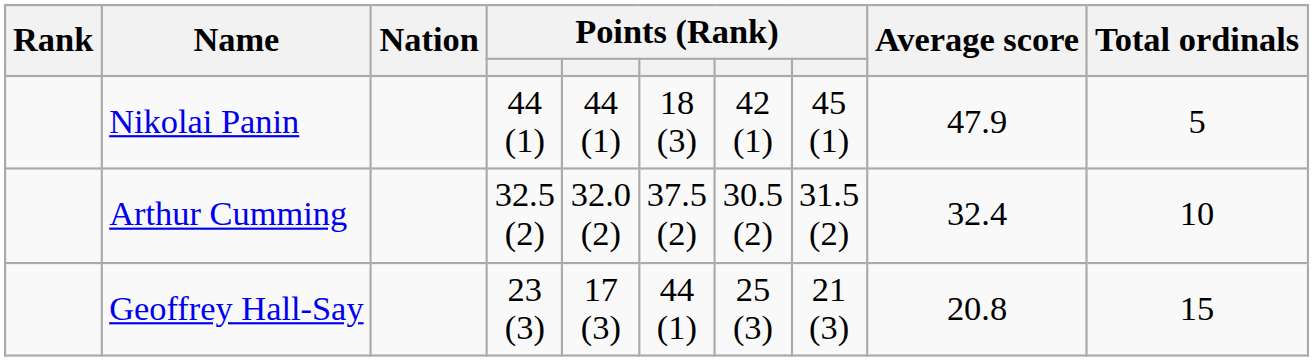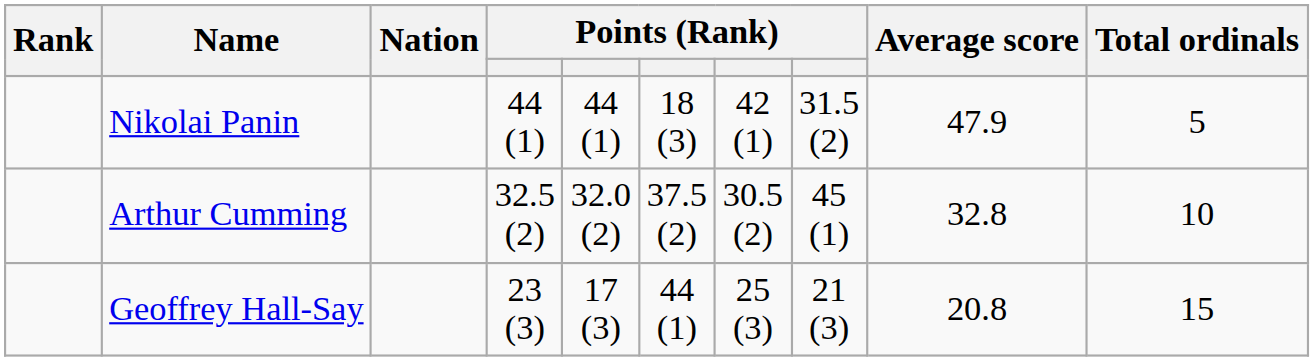 <table class="wikitable sortable" style="text-align:center">
 <tr>
 <th rowspan=2>Rank</th>
 <th rowspan=2>Name</th>
 <th rowspan=2>Nation</th>
 <th colspan=5>Points (Rank)</th>
 <th rowspan=2>Average score</th>
 <th rowspan=2>Total ordinals</th>
 </tr>
 <tr>
 <th> </th>
 <th> </th>
 <th> </th>
 <th> </th>
 <th> </th>
 </tr>
 <tr>
 <td></td>
 <td align=left data-sort-value="Panin, Nikolai"><a href='#'>Nikolai Panin</a></td>
 <td align="left"></td>
 <td>44<br>(1)</td>
 <td>44<br>(1)</td>
 <td>18<br>(3)</td>
 <td>42<br>(1)</td>
-<td>45<br>(1)</td>
+<td>31.5<br>(2)</td>
 <td>47.9</td>
 <td>5</td>
 </tr>
 <tr>
 <td></td>
 <td align=left data-sort-value="Cumming, Arthur"><a href='#'>Arthur Cumming</a></td>
 <td align=left></td>
 <td>32.5<br>(2)</td>
 <td>32.0<br>(2)</td>
 <td>37.5<br>(2)</td>
 <td>30.5<br>(2)</td>
-<td>31.5<br>(2)</td>
-<td>32.4</td>
+<td>45<br>(1)</td>
+<td>32.8</td>
 <td>10</td>
 </tr>
 <tr>
 <td></td>
 <td align=left data-sort-value="Hall-Say, Geoffrey"><a href='#'>Geoffrey Hall-Say</a></td>
 <td align=left></td>
 <td>23<br>(3)</td>
 <td>17<br>(3)</td>
 <td>44<br>(1)</td>
 <td>25<br>(3)</td>
 <td>21<br>(3)</td>
 <td>20.8</td>
 <td>15</td>
 </tr>
 </table>
